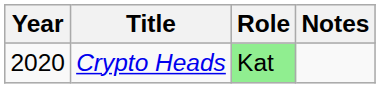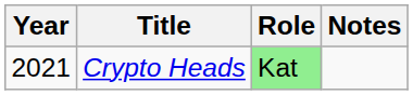 <table class="wikitable sortable">
 <tr>
 <th>Year</th>
 <th>Title</th>
 <th>Role</th>
 <th class="unsortable">Notes</th>
 </tr>
 <tr>
-<td>2020</td>
+<td>2021</td>
 <td><em><a href='#'>Crypto Heads</a></em></td>
 <td style="background: lightgreen;">Kat</td>
 <td></td>
 </tr>
 </table>
